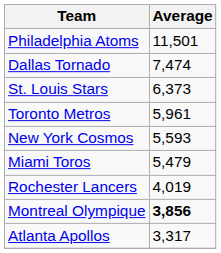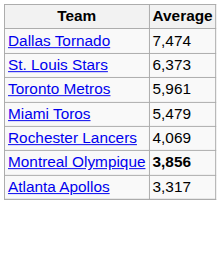 <table class="wikitable">
 <tr>
 <th>Team</th>
 <th>Average</th>
-</tr>
-<tr>
-<td><a href='#'>Philadelphia Atoms</a></td>
-<td>11,501</td>
 </tr>
 <tr>
 <td><a href='#'>Dallas Tornado</a></td>
 <td>7,474</td>
 </tr>
 <tr>
 <td><a href='#'>St. Louis Stars</a></td>
 <td>6,373</td>
 </tr>
 <tr>
 <td><a href='#'>Toronto Metros</a></td>
 <td>5,961</td>
 </tr>
 <tr>
-<td><a href='#'>New York Cosmos</a></td>
-<td>5,593</td>
-</tr>
-<tr>
 <td><a href='#'>Miami Toros</a></td>
 <td>5,479</td>
 </tr>
 <tr>
 <td><a href='#'>Rochester Lancers</a></td>
-<td>4,019</td>
+<td>4,069</td>
 </tr>
 <tr>
 <td><a href='#'>Montreal Olympique</a></td>
 <td><strong>3,856</strong></td>
 </tr>
 <tr>
 <td><a href='#'>Atlanta Apollos</a></td>
 <td>3,317</td>
 </tr>
 <tr>
 </tr>
 </table>
